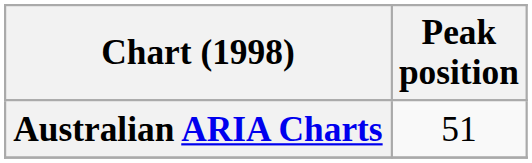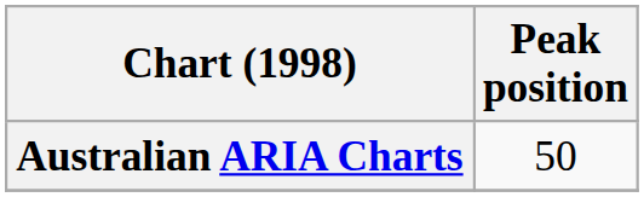 <table class="wikitable plainrowheaders">
 <tr>
 <th scope="col">Chart (1998)</th>
 <th scope="col">Peak<br>position</th>
 </tr>
 <tr>
 <th scope="row">Australian <a href='#'>ARIA Charts</a></th>
-<td style="text-align:center;">51</td>
+<td style="text-align:center;">50</td>
 </tr>
 <tr>
 </tr>
 </table>
